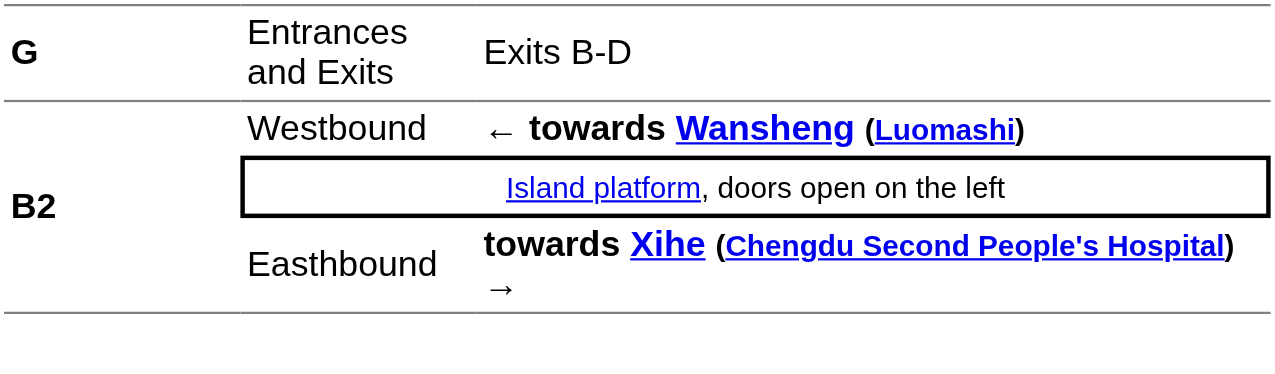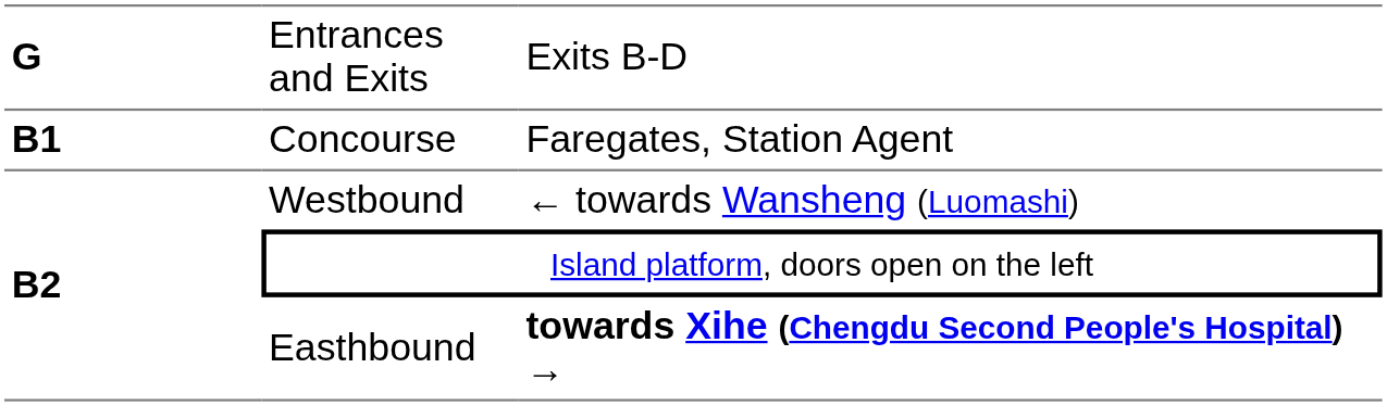 <table cellspacing=0 cellpadding=3>
 <tr>
 <td style="border-top:solid 1px gray;border-bottom:solid 1px gray;" width=100><strong>G</strong></td>
 <td style="border-top:solid 1px gray;border-bottom:solid 1px gray;" width=100>Entrances and Exits</td>
 <td style="border-top:solid 1px gray;border-bottom:solid 1px gray;" width=350>Exits B-D</td>
 </tr>
 <tr>
+<td style="border-bottom:solid 1px gray;"><strong>B1</strong></td>
+<td style="border-bottom:solid 1px gray;">Concourse</td>
+<td style="border-bottom:solid 1px gray;">Faregates, Station Agent</td>
+</tr>
+<tr>
 <td style="border-bottom:solid 1px gray;" rowspan=3><strong>B2</strong></td>
 <td>Westbound</td>
-<td><strong>←  towards <a href='#'>Wansheng</a> <small>(<a href='#'>Luomashi</a>)</small></strong></td>
+<td>←  towards <a href='#'>Wansheng</a> <small>(<a href='#'>Luomashi</a>)</small></td>
 </tr>
 <tr>
 <td style="border-right:solid 2px black;border-left:solid 2px black;border-top:solid 2px black;border-bottom:solid 2px black;text-align:center;" colspan=2><small><a href='#'>Island platform</a>, doors open on the left</small></td>
 </tr>
 <tr>
 <td style="border-bottom:solid 1px gray;">Easthbound</td>
 <td style="border-bottom:solid 1px gray;"><strong>  towards <a href='#'>Xihe</a> <small>(<a href='#'>Chengdu Second People's Hospital</a>)</small> →</strong></td>
 </tr>
 </table>
